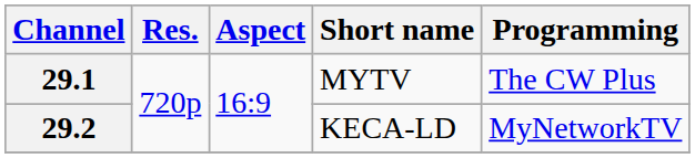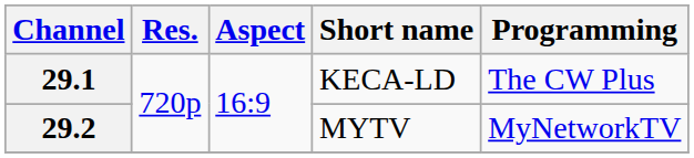 <table class="wikitable">
 <tr>
 <th><a href='#'>Channel</a></th>
 <th><a href='#'>Res.</a></th>
 <th><a href='#'>Aspect</a></th>
 <th>Short name</th>
 <th>Programming</th>
 </tr>
 <tr>
 <th scope = "row">29.1</th>
 <td rowspan=2><a href='#'>720p</a></td>
 <td rowspan=2><a href='#'>16:9</a></td>
-<td>MYTV</td>
+<td>KECA-LD</td>
 <td><a href='#'>The CW Plus</a></td>
 </tr>
 <tr>
 <th scope = "row">29.2</th>
-<td>KECA-LD</td>
+<td>MYTV</td>
 <td><a href='#'>MyNetworkTV</a></td>
 </tr>
 <tr>
 </tr>
 </table>
